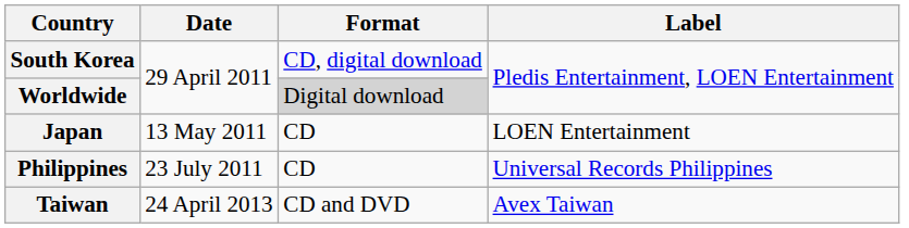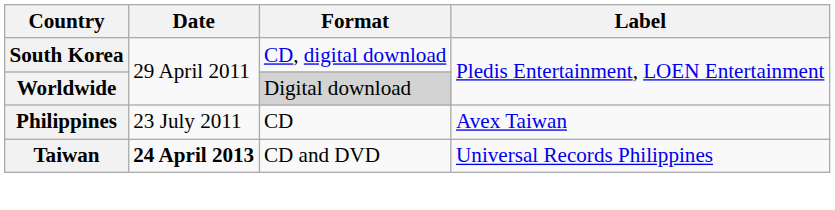 <table class="wikitable plainrowheaders">
 <tr>
 <th scope="col">Country</th>
 <th>Date</th>
 <th>Format</th>
 <th>Label</th>
 </tr>
 <tr>
 <th scope="row" rowspan="1">South Korea</th>
 <td rowspan="2">29 April 2011</td>
 <td><a href='#'>CD</a>, <a href='#'>digital download</a></td>
 <td rowspan="2"><a href='#'>Pledis Entertainment</a>, <a href='#'>LOEN Entertainment</a></td>
 </tr>
 <tr>
 <th scope="row" rowspan="1">Worldwide</th>
 <td style="background: lightgrey;">Digital download</td>
 </tr>
 <tr>
-<th scope="row" rowspan="1">Japan</th>
-<td>13 May 2011</td>
-<td>CD</td>
-<td rowspan="1">LOEN Entertainment</td>
-</tr>
-<tr>
 <th scope="row" rowspan="1">Philippines</th>
 <td>23 July 2011</td>
 <td>CD</td>
-<td><a href='#'>Universal Records Philippines</a></td>
+<td><a href='#'>Avex Taiwan</a></td>
 </tr>
 <tr>
 <th scope="row" rowspan="1">Taiwan</th>
-<td>24 April 2013</td>
+<td><strong>24 April 2013</strong></td>
 <td>CD and DVD</td>
-<td><a href='#'>Avex Taiwan</a></td>
+<td><a href='#'>Universal Records Philippines</a></td>
 </tr>
 </table>
